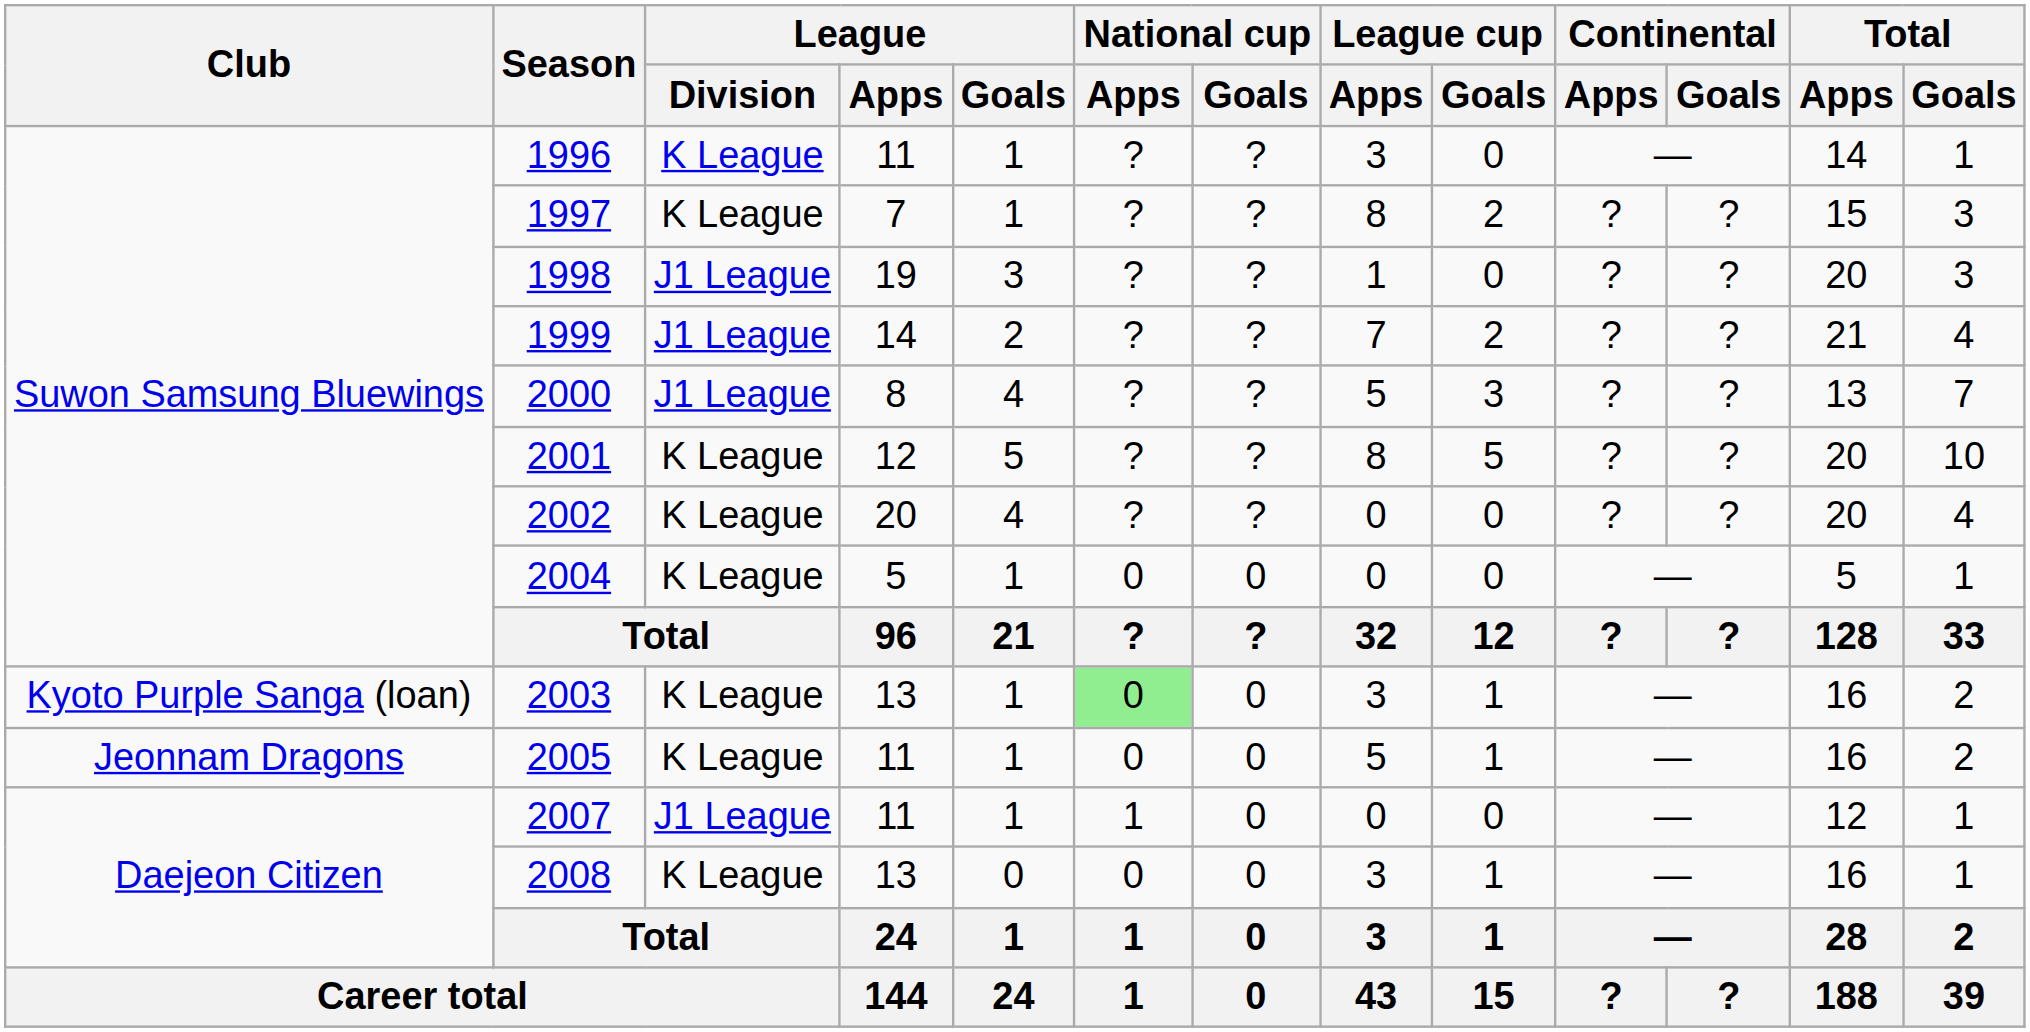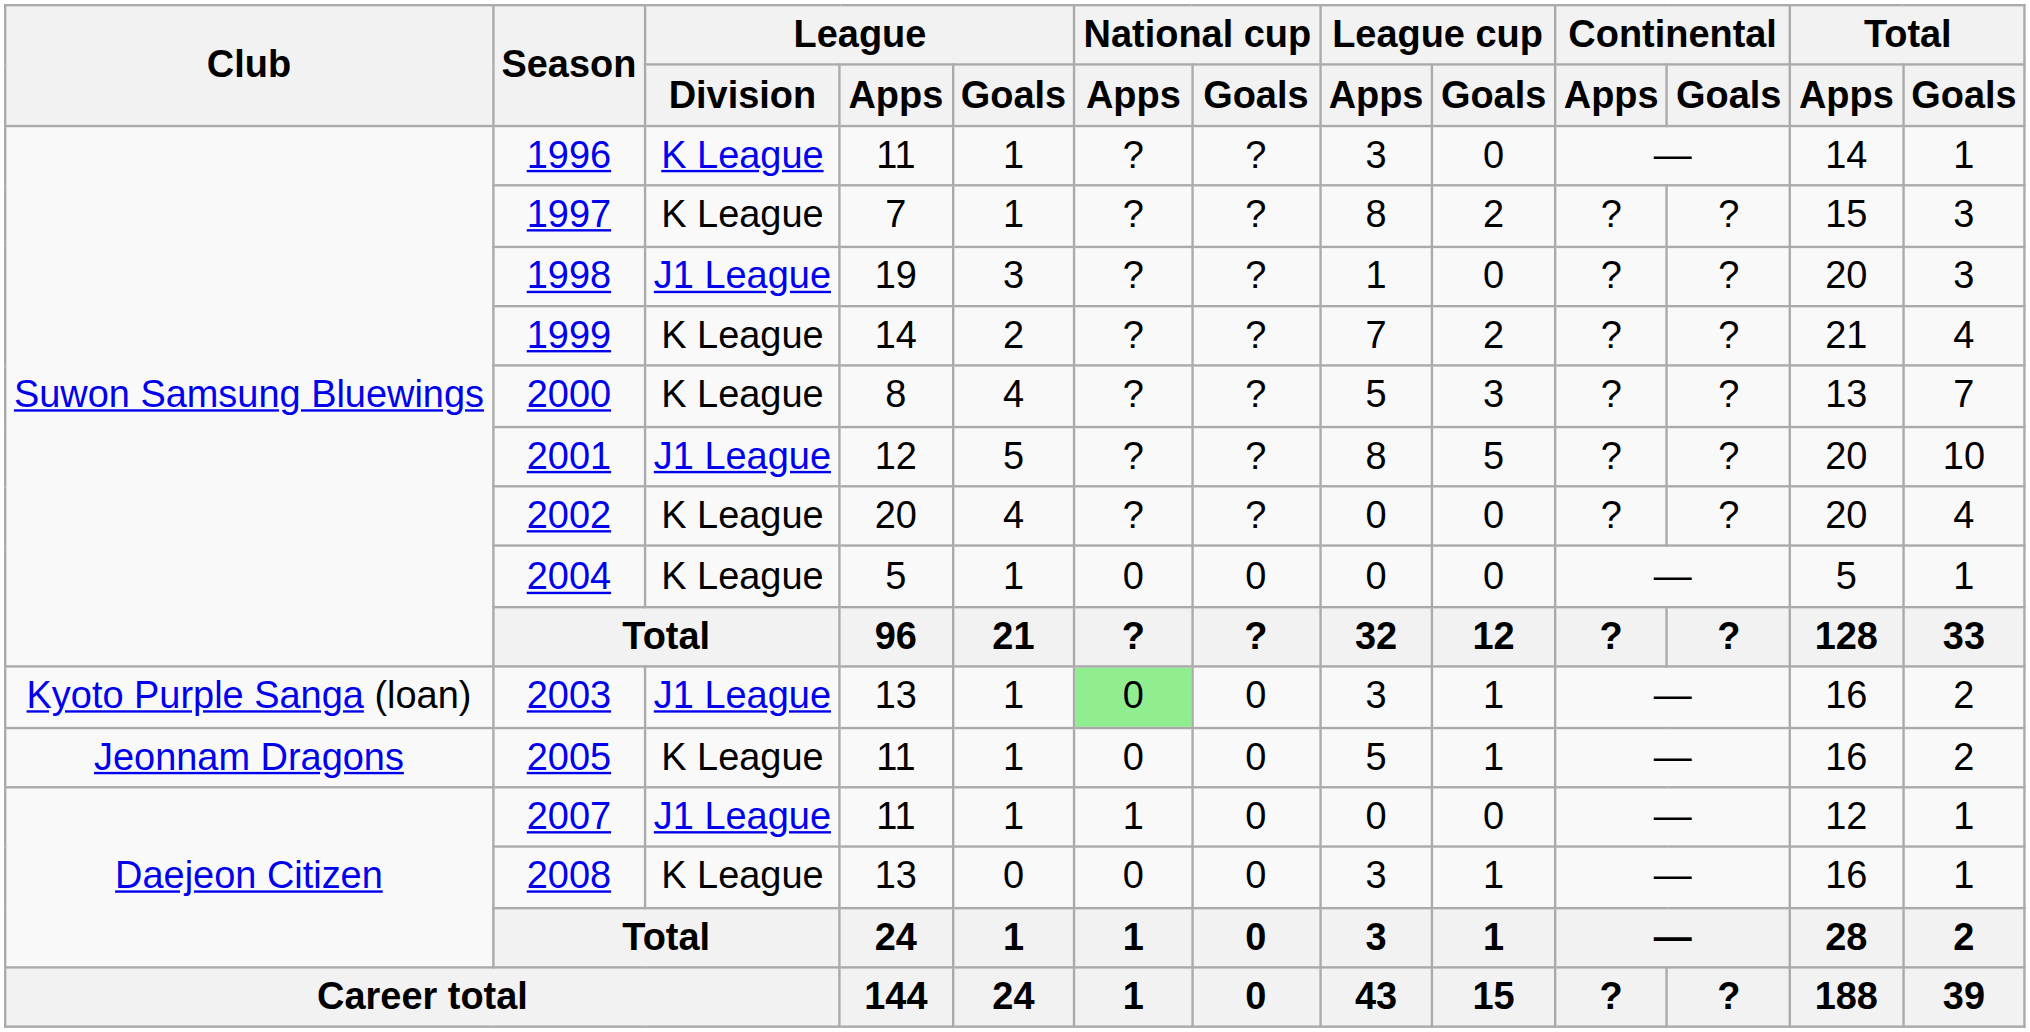 <table class="wikitable" style="text-align:center">
 <tr>
 <th rowspan=2>Club</th>
 <th rowspan=2>Season</th>
 <th colspan=3>League</th>
 <th colspan=2>National cup</th>
 <th colspan=2>League cup</th>
 <th colspan=2>Continental</th>
 <th colspan=2>Total</th>
 </tr>
 <tr>
 <th>Division</th>
 <th>Apps</th>
 <th>Goals</th>
 <th>Apps</th>
 <th>Goals</th>
 <th>Apps</th>
 <th>Goals</th>
 <th>Apps</th>
 <th>Goals</th>
 <th>Apps</th>
 <th>Goals</th>
 </tr>
 <tr>
 <td rowspan="9"><a href='#'>Suwon Samsung Bluewings</a></td>
 <td><a href='#'>1996</a></td>
 <td><a href='#'>K League</a></td>
 <td>11</td>
 <td>1</td>
 <td>?</td>
 <td>?</td>
 <td>3</td>
 <td>0</td>
 <td colspan="2">—</td>
 <td>14</td>
 <td>1</td>
 </tr>
 <tr>
 <td><a href='#'>1997</a></td>
 <td>K League</td>
 <td>7</td>
 <td>1</td>
 <td>?</td>
 <td>?</td>
 <td>8</td>
 <td>2</td>
 <td>?</td>
 <td>?</td>
 <td>15</td>
 <td>3</td>
 </tr>
 <tr>
 <td><a href='#'>1998</a></td>
 <td><a href='#'>J1 League</a></td>
 <td>19</td>
 <td>3</td>
 <td>?</td>
 <td>?</td>
 <td>1</td>
 <td>0</td>
 <td>?</td>
 <td>?</td>
 <td>20</td>
 <td>3</td>
 </tr>
 <tr>
 <td><a href='#'>1999</a></td>
-<td><a href='#'>J1 League</a></td>
+<td>K League</td>
 <td>14</td>
 <td>2</td>
 <td>?</td>
 <td>?</td>
 <td>7</td>
 <td>2</td>
 <td>?</td>
 <td>?</td>
 <td>21</td>
 <td>4</td>
 </tr>
 <tr>
 <td><a href='#'>2000</a></td>
-<td><a href='#'>J1 League</a></td>
+<td>K League</td>
 <td>8</td>
 <td>4</td>
 <td>?</td>
 <td>?</td>
 <td>5</td>
 <td>3</td>
 <td>?</td>
 <td>?</td>
 <td>13</td>
 <td>7</td>
 </tr>
 <tr>
 <td><a href='#'>2001</a></td>
-<td>K League</td>
+<td><a href='#'>J1 League</a></td>
 <td>12</td>
 <td>5</td>
 <td>?</td>
 <td>?</td>
 <td>8</td>
 <td>5</td>
 <td>?</td>
 <td>?</td>
 <td>20</td>
 <td>10</td>
 </tr>
 <tr>
 <td><a href='#'>2002</a></td>
 <td>K League</td>
 <td>20</td>
 <td>4</td>
 <td>?</td>
 <td>?</td>
 <td>0</td>
 <td>0</td>
 <td>?</td>
 <td>?</td>
 <td>20</td>
 <td>4</td>
 </tr>
 <tr>
 <td><a href='#'>2004</a></td>
 <td>K League</td>
 <td>5</td>
 <td>1</td>
 <td>0</td>
 <td>0</td>
 <td>0</td>
 <td>0</td>
 <td colspan="2">—</td>
 <td>5</td>
 <td>1</td>
 </tr>
 <tr>
 <th colspan=2>Total</th>
 <th>96</th>
 <th>21</th>
 <th>?</th>
 <th>?</th>
 <th>32</th>
 <th>12</th>
 <th>?</th>
 <th>?</th>
 <th>128</th>
 <th>33</th>
 </tr>
 <tr>
 <td><a href='#'>Kyoto Purple Sanga</a> (loan)</td>
 <td><a href='#'>2003</a></td>
-<td>K League</td>
+<td><a href='#'>J1 League</a></td>
 <td>13</td>
 <td>1</td>
 <td style="background: lightgreen;">0</td>
 <td>0</td>
 <td>3</td>
 <td>1</td>
 <td colspan="2">—</td>
 <td>16</td>
 <td>2</td>
 </tr>
 <tr>
 <td><a href='#'>Jeonnam Dragons</a></td>
 <td><a href='#'>2005</a></td>
 <td>K League</td>
 <td>11</td>
 <td>1</td>
 <td>0</td>
 <td>0</td>
 <td>5</td>
 <td>1</td>
 <td colspan="2">—</td>
 <td>16</td>
 <td>2</td>
 </tr>
 <tr>
 <td rowspan="3"><a href='#'>Daejeon Citizen</a></td>
 <td><a href='#'>2007</a></td>
 <td><a href='#'>J1 League</a></td>
 <td>11</td>
 <td>1</td>
 <td>1</td>
 <td>0</td>
 <td>0</td>
 <td>0</td>
 <td colspan="2">—</td>
 <td>12</td>
 <td>1</td>
 </tr>
 <tr>
 <td><a href='#'>2008</a></td>
 <td>K League</td>
 <td>13</td>
 <td>0</td>
 <td>0</td>
 <td>0</td>
 <td>3</td>
 <td>1</td>
 <td colspan="2">—</td>
 <td>16</td>
 <td>1</td>
 </tr>
 <tr>
 <th colspan=2>Total</th>
 <th>24</th>
 <th>1</th>
 <th>1</th>
 <th>0</th>
 <th>3</th>
 <th>1</th>
 <th colspan="2">—</th>
 <th>28</th>
 <th>2</th>
 </tr>
 <tr>
 <th colspan=3>Career total</th>
 <th>144</th>
 <th>24</th>
 <th>1</th>
 <th>0</th>
 <th>43</th>
 <th>15</th>
 <th>?</th>
 <th>?</th>
 <th>188</th>
 <th>39</th>
 </tr>
 </table>
